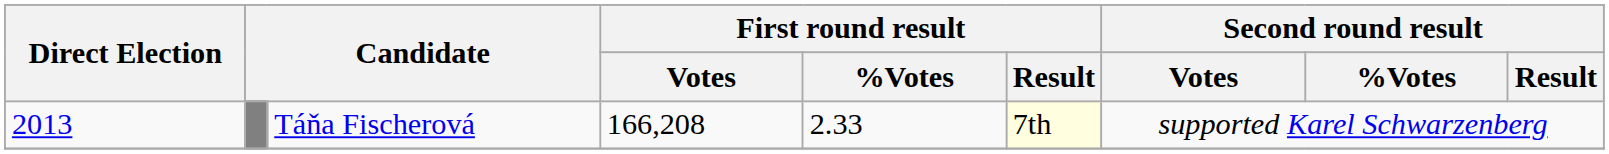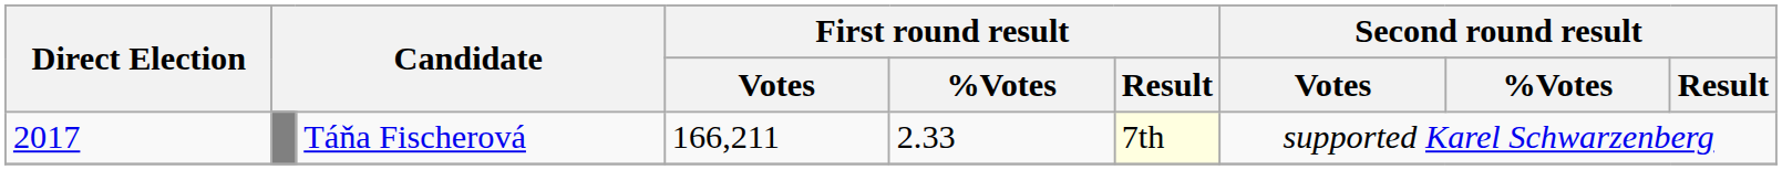 <table class="wikitable">
 <tr>
 <th width="120" rowspan="2">Direct Election</th>
 <th width="180" rowspan="2" colspan=2>Candidate</th>
 <th width="200" colspan=3>First round result</th>
 <th width="200" colspan=3>Second round result</th>
 </tr>
 <tr>
 <th width="100">Votes</th>
 <th width="100">%Votes</th>
 <th>Result</th>
 <th width="100">Votes</th>
 <th width="100">%Votes</th>
 <th>Result</th>
 </tr>
 <tr>
-<td><a href='#'>2013</a></td>
+<td><a href='#'>2017</a></td>
 <td bgcolor="grey"></td>
 <td><a href='#'>Táňa Fischerová</a></td>
-<td>166,208</td>
+<td>166,211</td>
 <td>2.33</td>
 <td style="background: lightyellow;">7th</td>
 <td colspan=3 align=center><em>supported <a href='#'>Karel Schwarzenberg</a></em></td>
 </tr>
 <tr>
 </tr>
 </table>
